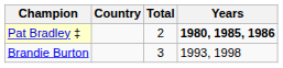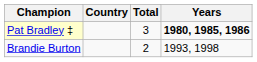 <table class="wikitable">
 <tr>
 <th>Champion</th>
 <th>Country</th>
 <th>Total</th>
 <th>Years</th>
 </tr>
 <tr>
 <td style="background: #FFFFCC"><a href='#'>Pat Bradley</a> ‡</td>
 <td></td>
-<td align="center" valign="top">2</td>
+<td align="center" valign="top">3</td>
 <td><strong>1980, 1985, 1986</strong></td>
 </tr>
 <tr>
 <td><a href='#'>Brandie Burton</a></td>
 <td></td>
-<td align="center" valign="top">3</td>
+<td align="center" valign="top">2</td>
 <td>1993, 1998</td>
 </tr>
 </table>
